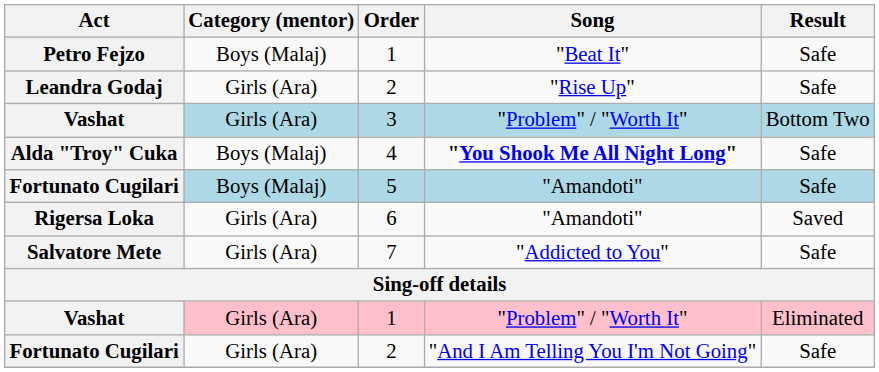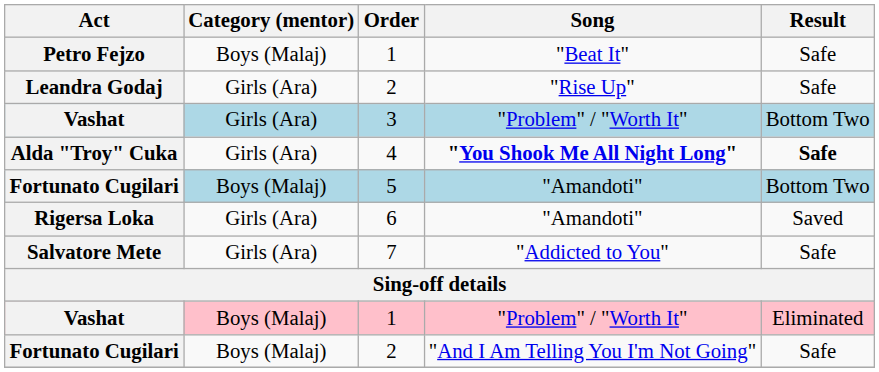 <table class="wikitable plainrowheaders" style="text-align:center;">
 <tr>
 <th scope="col">Act</th>
 <th scope="col">Category (mentor)</th>
 <th scope="col">Order</th>
 <th scope="col">Song</th>
 <th scope="col">Result</th>
 </tr>
 <tr>
 <th scope="row">Petro Fejzo</th>
 <td>Boys (Malaj)</td>
 <td>1</td>
 <td>"<a href='#'>Beat It</a>"</td>
 <td>Safe</td>
 </tr>
 <tr>
 <th scope="row">Leandra Godaj</th>
 <td>Girls (Ara)</td>
 <td>2</td>
 <td>"<a href='#'>Rise Up</a>"</td>
 <td>Safe</td>
 </tr>
 <tr style="background:lightblue;">
 <th scope="row">Vashat</th>
 <td>Girls (Ara)</td>
 <td>3</td>
 <td>"<a href='#'>Problem</a>" / "<a href='#'>Worth It</a>"</td>
 <td>Bottom Two</td>
 </tr>
 <tr>
 <th scope="row">Alda "Troy" Cuka</th>
-<td>Boys (Malaj)</td>
+<td>Girls (Ara)</td>
 <td>4</td>
 <td><strong>"<a href='#'>You Shook Me All Night Long</a>"</strong></td>
-<td>Safe</td>
+<td><strong>Safe</strong></td>
 </tr>
 <tr style="background:lightblue;">
 <th scope="row">Fortunato Cugilari</th>
 <td>Boys (Malaj)</td>
 <td>5</td>
 <td>"Amandoti"</td>
-<td>Safe</td>
+<td>Bottom Two</td>
 </tr>
 <tr>
 <th scope="row">Rigersa Loka</th>
 <td>Girls (Ara)</td>
 <td>6</td>
 <td>"Amandoti"</td>
 <td>Saved</td>
 </tr>
 <tr>
 <th scope="row">Salvatore Mete</th>
 <td>Girls (Ara)</td>
 <td>7</td>
 <td>"<a href='#'>Addicted to You</a>"</td>
 <td>Safe</td>
 </tr>
 <tr>
 <th colspan="5">Sing-off details</th>
 </tr>
 <tr style="background:pink;">
 <th scope="row">Vashat</th>
-<td>Girls (Ara)</td>
+<td>Boys (Malaj)</td>
 <td>1</td>
 <td>"<a href='#'>Problem</a>" / "<a href='#'>Worth It</a>"</td>
 <td>Eliminated</td>
 </tr>
 <tr>
 <th scope="row">Fortunato Cugilari</th>
-<td>Girls (Ara)</td>
+<td>Boys (Malaj)</td>
 <td>2</td>
 <td>"<a href='#'>And I Am Telling You I'm Not Going</a>"</td>
 <td>Safe</td>
 </tr>
 <tr>
 </tr>
 </table>
